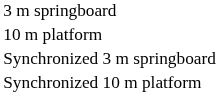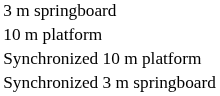 <table>
 <tr>
 <td>3 m springboard<br></td>
 <td></td>
 <td></td>
 <td></td>
 </tr>
 <tr>
 <td>10 m platform<br></td>
 <td></td>
 <td></td>
 <td></td>
 </tr>
 <tr valign="top">
+<td>Synchronized 10 m platform<br></td>
+<td></td>
+<td></td>
+<td></td>
+</tr>
+<tr valign="top">
 <td>Synchronized 3 m springboard<br></td>
 <td></td>
 <td></td>
 <td></td>
 </tr>
-<tr valign="top">
-<td>Synchronized 10 m platform<br></td>
-<td></td>
-<td></td>
-<td></td>
-</tr>
 </table>
